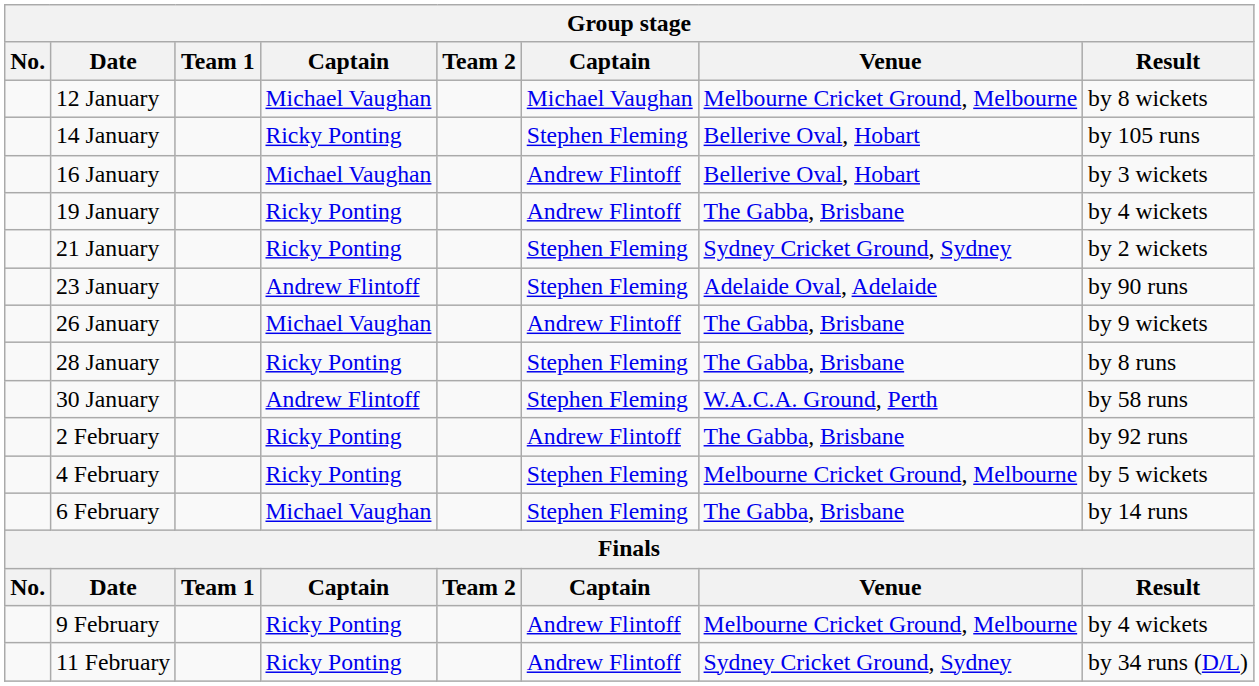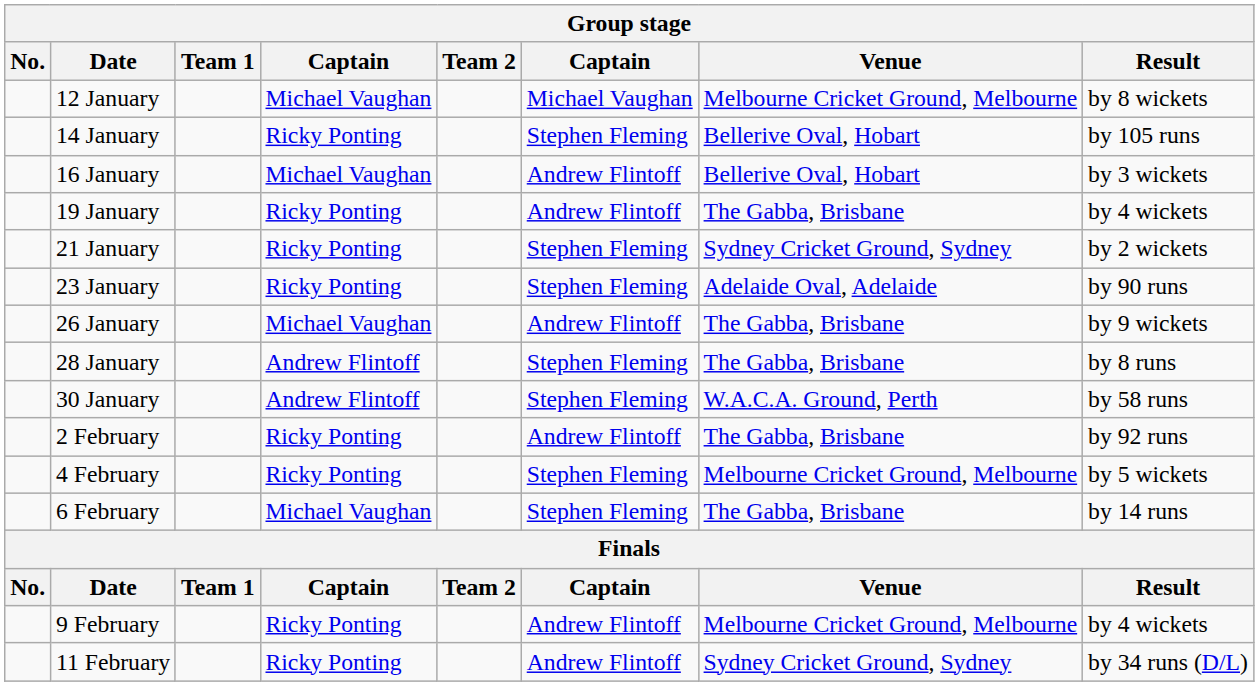 <table class="wikitable">
 <tr>
 <th colspan="8">Group stage</th>
 </tr>
 <tr>
 <th>No.</th>
 <th>Date</th>
 <th>Team 1</th>
 <th>Captain</th>
 <th>Team 2</th>
 <th>Captain</th>
 <th>Venue</th>
 <th>Result</th>
 </tr>
 <tr>
 <td></td>
 <td>12 January</td>
 <td></td>
 <td><a href='#'>Michael Vaughan</a></td>
 <td></td>
 <td><a href='#'>Michael Vaughan</a></td>
 <td><a href='#'>Melbourne Cricket Ground</a>, <a href='#'>Melbourne</a></td>
 <td> by 8 wickets</td>
 </tr>
 <tr>
 <td></td>
 <td>14 January</td>
 <td></td>
 <td><a href='#'>Ricky Ponting</a></td>
 <td></td>
 <td><a href='#'>Stephen Fleming</a></td>
 <td><a href='#'>Bellerive Oval</a>, <a href='#'>Hobart</a></td>
 <td> by 105 runs</td>
 </tr>
 <tr>
 <td></td>
 <td>16 January</td>
 <td></td>
 <td><a href='#'>Michael Vaughan</a></td>
 <td></td>
 <td><a href='#'>Andrew Flintoff</a></td>
 <td><a href='#'>Bellerive Oval</a>, <a href='#'>Hobart</a></td>
 <td> by 3 wickets</td>
 </tr>
 <tr>
 <td></td>
 <td>19 January</td>
 <td></td>
 <td><a href='#'>Ricky Ponting</a></td>
 <td></td>
 <td><a href='#'>Andrew Flintoff</a></td>
 <td><a href='#'>The Gabba</a>, <a href='#'>Brisbane</a></td>
 <td> by 4 wickets</td>
 </tr>
 <tr>
 <td></td>
 <td>21 January</td>
 <td></td>
 <td><a href='#'>Ricky Ponting</a></td>
 <td></td>
 <td><a href='#'>Stephen Fleming</a></td>
 <td><a href='#'>Sydney Cricket Ground</a>, <a href='#'>Sydney</a></td>
 <td> by 2 wickets</td>
 </tr>
 <tr>
 <td></td>
 <td>23 January</td>
 <td></td>
-<td><a href='#'>Andrew Flintoff</a></td>
+<td><a href='#'>Ricky Ponting</a></td>
 <td></td>
 <td><a href='#'>Stephen Fleming</a></td>
 <td><a href='#'>Adelaide Oval</a>, <a href='#'>Adelaide</a></td>
 <td> by 90 runs</td>
 </tr>
 <tr>
 <td></td>
 <td>26 January</td>
 <td></td>
 <td><a href='#'>Michael Vaughan</a></td>
 <td></td>
 <td><a href='#'>Andrew Flintoff</a></td>
 <td><a href='#'>The Gabba</a>, <a href='#'>Brisbane</a></td>
 <td> by 9 wickets</td>
 </tr>
 <tr>
 <td></td>
 <td>28 January</td>
 <td></td>
-<td><a href='#'>Ricky Ponting</a></td>
+<td><a href='#'>Andrew Flintoff</a></td>
 <td></td>
 <td><a href='#'>Stephen Fleming</a></td>
 <td><a href='#'>The Gabba</a>, <a href='#'>Brisbane</a></td>
 <td> by 8 runs</td>
 </tr>
 <tr>
 <td></td>
 <td>30 January</td>
 <td></td>
 <td><a href='#'>Andrew Flintoff</a></td>
 <td></td>
 <td><a href='#'>Stephen Fleming</a></td>
 <td><a href='#'>W.A.C.A. Ground</a>, <a href='#'>Perth</a></td>
 <td> by 58 runs</td>
 </tr>
 <tr>
 <td></td>
 <td>2 February</td>
 <td></td>
 <td><a href='#'>Ricky Ponting</a></td>
 <td></td>
 <td><a href='#'>Andrew Flintoff</a></td>
 <td><a href='#'>The Gabba</a>, <a href='#'>Brisbane</a></td>
 <td> by 92 runs</td>
 </tr>
 <tr>
 <td></td>
 <td>4 February</td>
 <td></td>
 <td><a href='#'>Ricky Ponting</a></td>
 <td></td>
 <td><a href='#'>Stephen Fleming</a></td>
 <td><a href='#'>Melbourne Cricket Ground</a>, <a href='#'>Melbourne</a></td>
 <td> by 5 wickets</td>
 </tr>
 <tr>
 <td></td>
 <td>6 February</td>
 <td></td>
 <td><a href='#'>Michael Vaughan</a></td>
 <td></td>
 <td><a href='#'>Stephen Fleming</a></td>
 <td><a href='#'>The Gabba</a>, <a href='#'>Brisbane</a></td>
 <td> by 14 runs</td>
 </tr>
 <tr>
 <th colspan="8">Finals</th>
 </tr>
 <tr>
 <th>No.</th>
 <th>Date</th>
 <th>Team 1</th>
 <th>Captain</th>
 <th>Team 2</th>
 <th>Captain</th>
 <th>Venue</th>
 <th>Result</th>
 </tr>
 <tr>
 <td></td>
 <td>9 February</td>
 <td></td>
 <td><a href='#'>Ricky Ponting</a></td>
 <td></td>
 <td><a href='#'>Andrew Flintoff</a></td>
 <td><a href='#'>Melbourne Cricket Ground</a>, <a href='#'>Melbourne</a></td>
 <td> by 4 wickets</td>
 </tr>
 <tr>
 <td></td>
 <td>11 February</td>
 <td></td>
 <td><a href='#'>Ricky Ponting</a></td>
 <td></td>
 <td><a href='#'>Andrew Flintoff</a></td>
 <td><a href='#'>Sydney Cricket Ground</a>, <a href='#'>Sydney</a></td>
 <td> by 34 runs (<a href='#'>D/L</a>)</td>
 </tr>
 </table>
